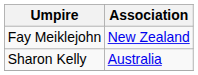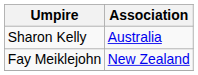 <table class="wikitable collapsible">
 <tr>
 <th>Umpire</th>
 <th>Association</th>
 </tr>
 <tr>
+<td>Sharon Kelly</td>
+<td><a href='#'>Australia</a></td>
+</tr>
+<tr>
 <td>Fay Meiklejohn</td>
 <td><a href='#'>New Zealand</a></td>
 </tr>
 <tr>
-<td>Sharon Kelly</td>
-<td><a href='#'>Australia</a></td>
-</tr>
-<tr>
 </tr>
 </table>
